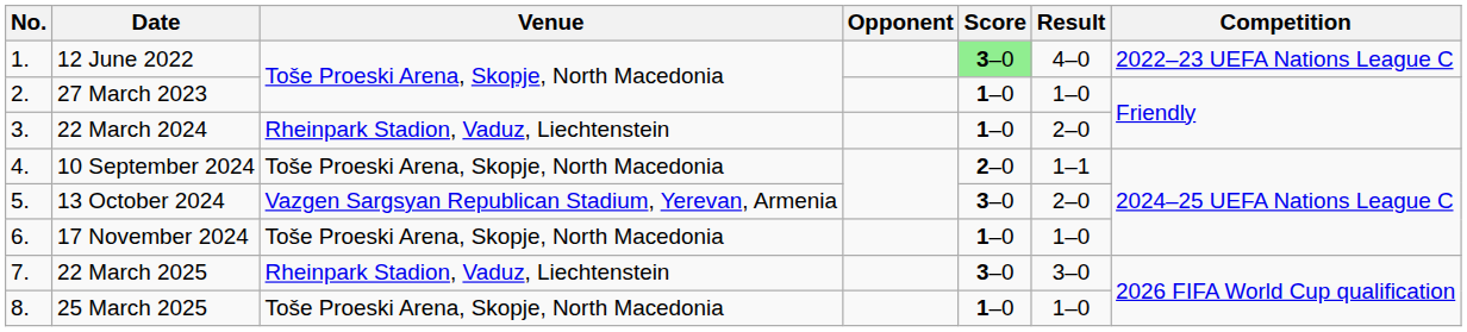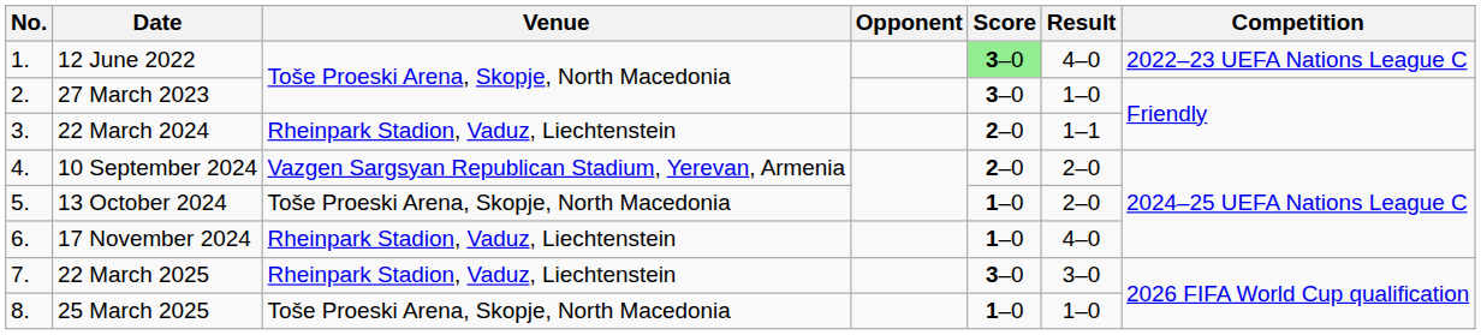 <table class="wikitable">
 <tr>
 <th>No.</th>
 <th>Date</th>
 <th>Venue</th>
 <th>Opponent</th>
 <th>Score</th>
 <th>Result</th>
 <th>Competition</th>
 </tr>
 <tr>
 <td>1.</td>
 <td>12 June 2022</td>
 <td rowspan=2><a href='#'>Toše Proeski Arena</a>, <a href='#'>Skopje</a>, North Macedonia</td>
 <td></td>
 <td align=center style="background: lightgreen;"><strong>3</strong>–0</td>
 <td align=center>4–0</td>
 <td><a href='#'>2022–23 UEFA Nations League C</a></td>
 </tr>
 <tr>
 <td>2.</td>
 <td>27 March 2023</td>
 <td></td>
-<td align=center><strong>1</strong>–0</td>
+<td align=center><strong>3</strong>–0</td>
 <td align=center>1–0</td>
 <td rowspan=2><a href='#'>Friendly</a></td>
 </tr>
 <tr>
 <td>3.</td>
 <td>22 March 2024</td>
 <td><a href='#'>Rheinpark Stadion</a>, <a href='#'>Vaduz</a>, Liechtenstein</td>
 <td></td>
-<td align=center><strong>1</strong>–0</td>
-<td align=center>2–0</td>
+<td align=center><strong>2</strong>–0</td>
+<td align=center>1–1</td>
 </tr>
 <tr>
 <td>4.</td>
 <td>10 September 2024</td>
-<td>Toše Proeski Arena, Skopje, North Macedonia</td>
+<td><a href='#'>Vazgen Sargsyan Republican Stadium</a>, <a href='#'>Yerevan</a>, Armenia</td>
 <td rowspan=2></td>
 <td align=center><strong>2</strong>–0</td>
-<td align=center>1–1</td>
+<td align=center>2–0</td>
 <td rowspan=3><a href='#'>2024–25 UEFA Nations League C</a></td>
 </tr>
 <tr>
 <td>5.</td>
 <td>13 October 2024</td>
-<td><a href='#'>Vazgen Sargsyan Republican Stadium</a>, <a href='#'>Yerevan</a>, Armenia</td>
-<td align=center><strong>3</strong>–0</td>
+<td>Toše Proeski Arena, Skopje, North Macedonia</td>
+<td align=center><strong>1</strong>–0</td>
 <td align=center>2–0</td>
 </tr>
 <tr>
 <td>6.</td>
 <td>17 November 2024</td>
-<td>Toše Proeski Arena, Skopje, North Macedonia</td>
+<td><a href='#'>Rheinpark Stadion</a>, <a href='#'>Vaduz</a>, Liechtenstein</td>
 <td></td>
 <td align=center><strong>1</strong>–0</td>
-<td align=center>1–0</td>
+<td align=center>4–0</td>
 </tr>
 <tr>
 <td>7.</td>
 <td>22 March 2025</td>
 <td><a href='#'>Rheinpark Stadion</a>, <a href='#'>Vaduz</a>, Liechtenstein</td>
 <td></td>
 <td align=center><strong>3</strong>–0</td>
 <td align=center>3–0</td>
 <td rowspan=2><a href='#'>2026 FIFA World Cup qualification</a></td>
 </tr>
 <tr>
 <td>8.</td>
 <td>25 March 2025</td>
 <td>Toše Proeski Arena, Skopje, North Macedonia</td>
 <td></td>
 <td align=center><strong>1</strong>–0</td>
 <td align=center>1–0</td>
 </tr>
 </table>
